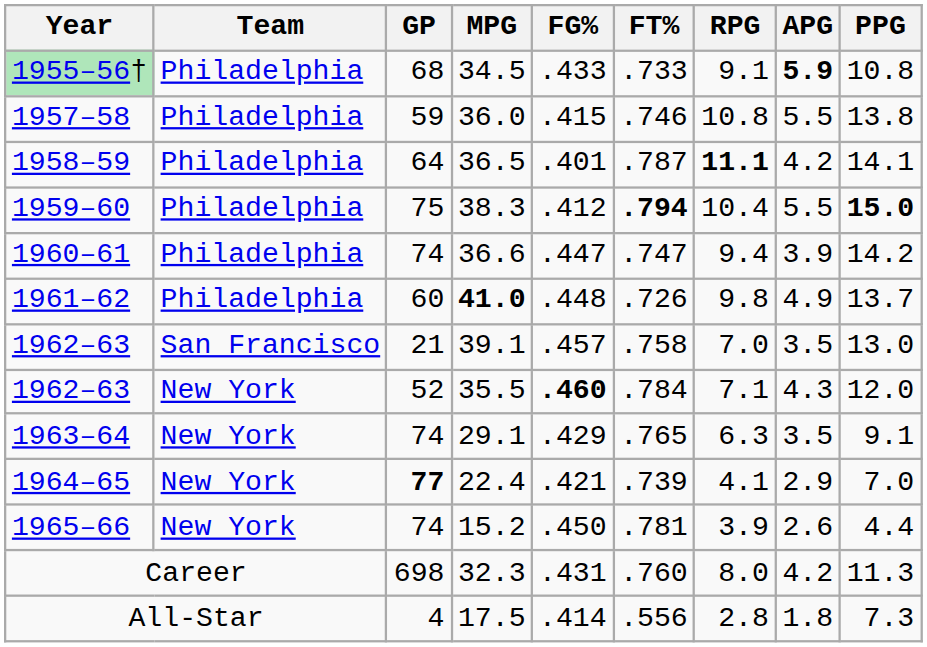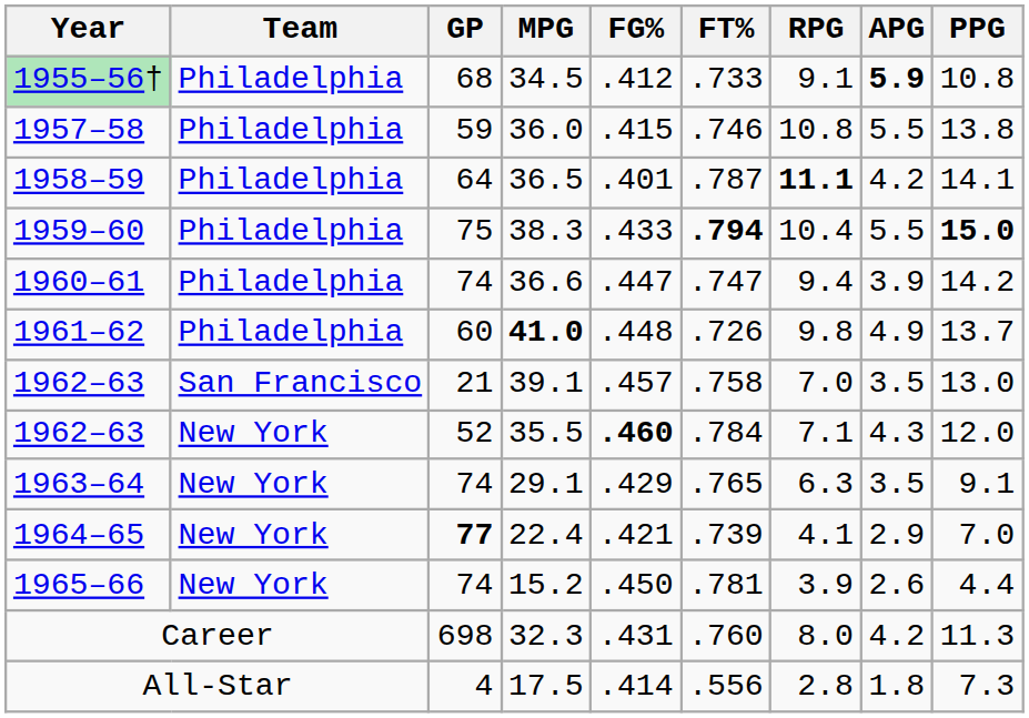 <table class="wikitable sortable" style="font-size:95%; text-align:right;">
 <tr>
 <th>Year</th>
 <th>Team</th>
 <th>GP</th>
 <th>MPG</th>
 <th>FG%</th>
 <th>FT%</th>
 <th>RPG</th>
 <th>APG</th>
 <th>PPG</th>
 </tr>
 <tr>
 <td style="text-align:left;background:#afe6ba;"><a href='#'>1955–56</a>†</td>
 <td style="text-align:left;"><a href='#'>Philadelphia</a></td>
 <td>68</td>
 <td>34.5</td>
-<td>.433</td>
+<td>.412</td>
 <td>.733</td>
 <td>9.1</td>
 <td><strong>5.9</strong></td>
 <td>10.8</td>
 </tr>
 <tr>
 <td style="text-align:left;"><a href='#'>1957–58</a></td>
 <td style="text-align:left;"><a href='#'>Philadelphia</a></td>
 <td>59</td>
 <td>36.0</td>
 <td>.415</td>
 <td>.746</td>
 <td>10.8</td>
 <td>5.5</td>
 <td>13.8</td>
 </tr>
 <tr>
 <td style="text-align:left;"><a href='#'>1958–59</a></td>
 <td style="text-align:left;"><a href='#'>Philadelphia</a></td>
 <td>64</td>
 <td>36.5</td>
 <td>.401</td>
 <td>.787</td>
 <td><strong>11.1</strong></td>
 <td>4.2</td>
 <td>14.1</td>
 </tr>
 <tr>
 <td style="text-align:left;"><a href='#'>1959–60</a></td>
 <td style="text-align:left;"><a href='#'>Philadelphia</a></td>
 <td>75</td>
 <td>38.3</td>
-<td>.412</td>
+<td>.433</td>
 <td><strong>.794</strong></td>
 <td>10.4</td>
 <td>5.5</td>
 <td><strong>15.0</strong></td>
 </tr>
 <tr>
 <td style="text-align:left;"><a href='#'>1960–61</a></td>
 <td style="text-align:left;"><a href='#'>Philadelphia</a></td>
 <td>74</td>
 <td>36.6</td>
 <td>.447</td>
 <td>.747</td>
 <td>9.4</td>
 <td>3.9</td>
 <td>14.2</td>
 </tr>
 <tr>
 <td style="text-align:left;"><a href='#'>1961–62</a></td>
 <td style="text-align:left;"><a href='#'>Philadelphia</a></td>
 <td>60</td>
 <td><strong>41.0</strong></td>
 <td>.448</td>
 <td>.726</td>
 <td>9.8</td>
 <td>4.9</td>
 <td>13.7</td>
 </tr>
 <tr>
 <td style="text-align:left;"><a href='#'>1962–63</a></td>
 <td style="text-align:left;"><a href='#'>San Francisco</a></td>
 <td>21</td>
 <td>39.1</td>
 <td>.457</td>
 <td>.758</td>
 <td>7.0</td>
 <td>3.5</td>
 <td>13.0</td>
 </tr>
 <tr>
 <td style="text-align:left;"><a href='#'>1962–63</a></td>
 <td style="text-align:left;"><a href='#'>New York</a></td>
 <td>52</td>
 <td>35.5</td>
 <td><strong>.460</strong></td>
 <td>.784</td>
 <td>7.1</td>
 <td>4.3</td>
 <td>12.0</td>
 </tr>
 <tr>
 <td style="text-align:left;"><a href='#'>1963–64</a></td>
 <td style="text-align:left;"><a href='#'>New York</a></td>
 <td>74</td>
 <td>29.1</td>
 <td>.429</td>
 <td>.765</td>
 <td>6.3</td>
 <td>3.5</td>
 <td>9.1</td>
 </tr>
 <tr>
 <td style="text-align:left;"><a href='#'>1964–65</a></td>
 <td style="text-align:left;"><a href='#'>New York</a></td>
 <td><strong>77</strong></td>
 <td>22.4</td>
 <td>.421</td>
 <td>.739</td>
 <td>4.1</td>
 <td>2.9</td>
 <td>7.0</td>
 </tr>
 <tr>
 <td style="text-align:left;"><a href='#'>1965–66</a></td>
 <td style="text-align:left;"><a href='#'>New York</a></td>
 <td>74</td>
 <td>15.2</td>
 <td>.450</td>
 <td>.781</td>
 <td>3.9</td>
 <td>2.6</td>
 <td>4.4</td>
 </tr>
 <tr class="sortbottom">
 <td colspan="2" style="text-align:center;">Career</td>
 <td>698</td>
 <td>32.3</td>
 <td>.431</td>
 <td>.760</td>
 <td>8.0</td>
 <td>4.2</td>
 <td>11.3</td>
 </tr>
 <tr class="sortbottom">
 <td colspan="2" style="text-align:center;">All-Star</td>
 <td>4</td>
 <td>17.5</td>
 <td>.414</td>
 <td>.556</td>
 <td>2.8</td>
 <td>1.8</td>
 <td>7.3</td>
 </tr>
 </table>
